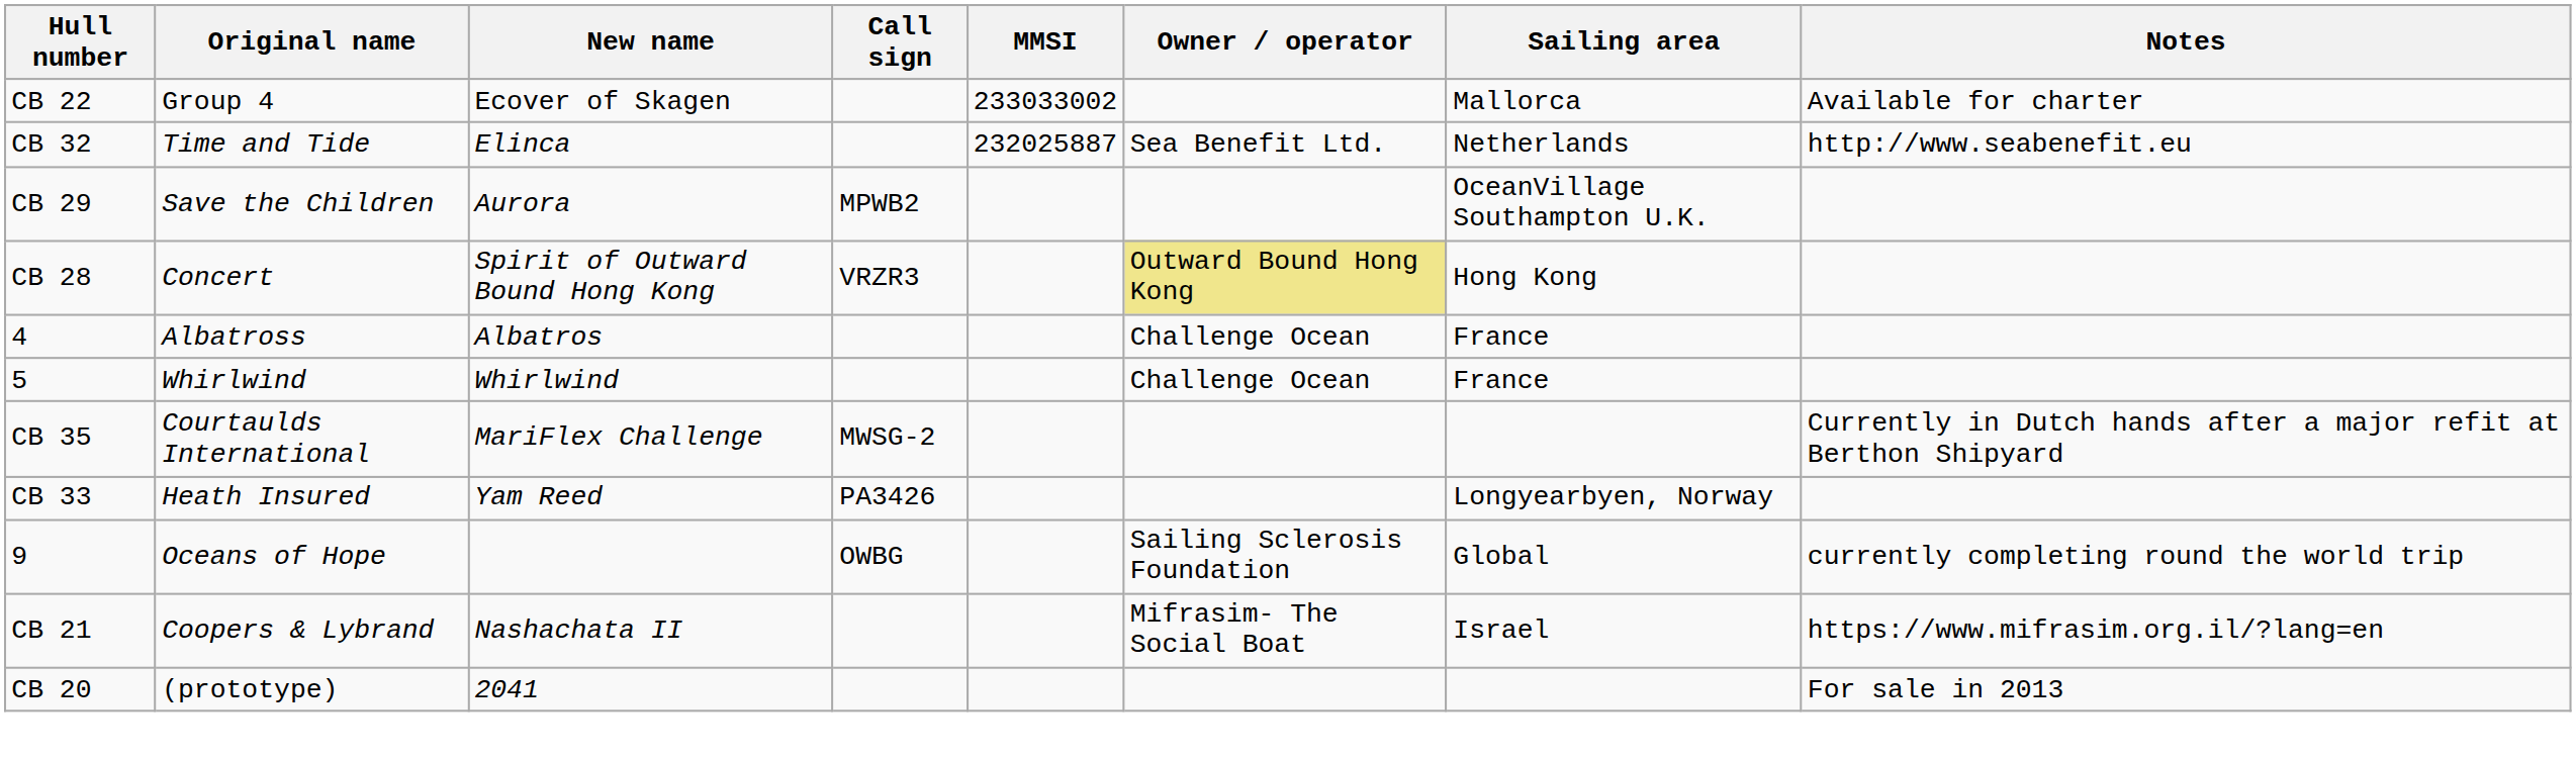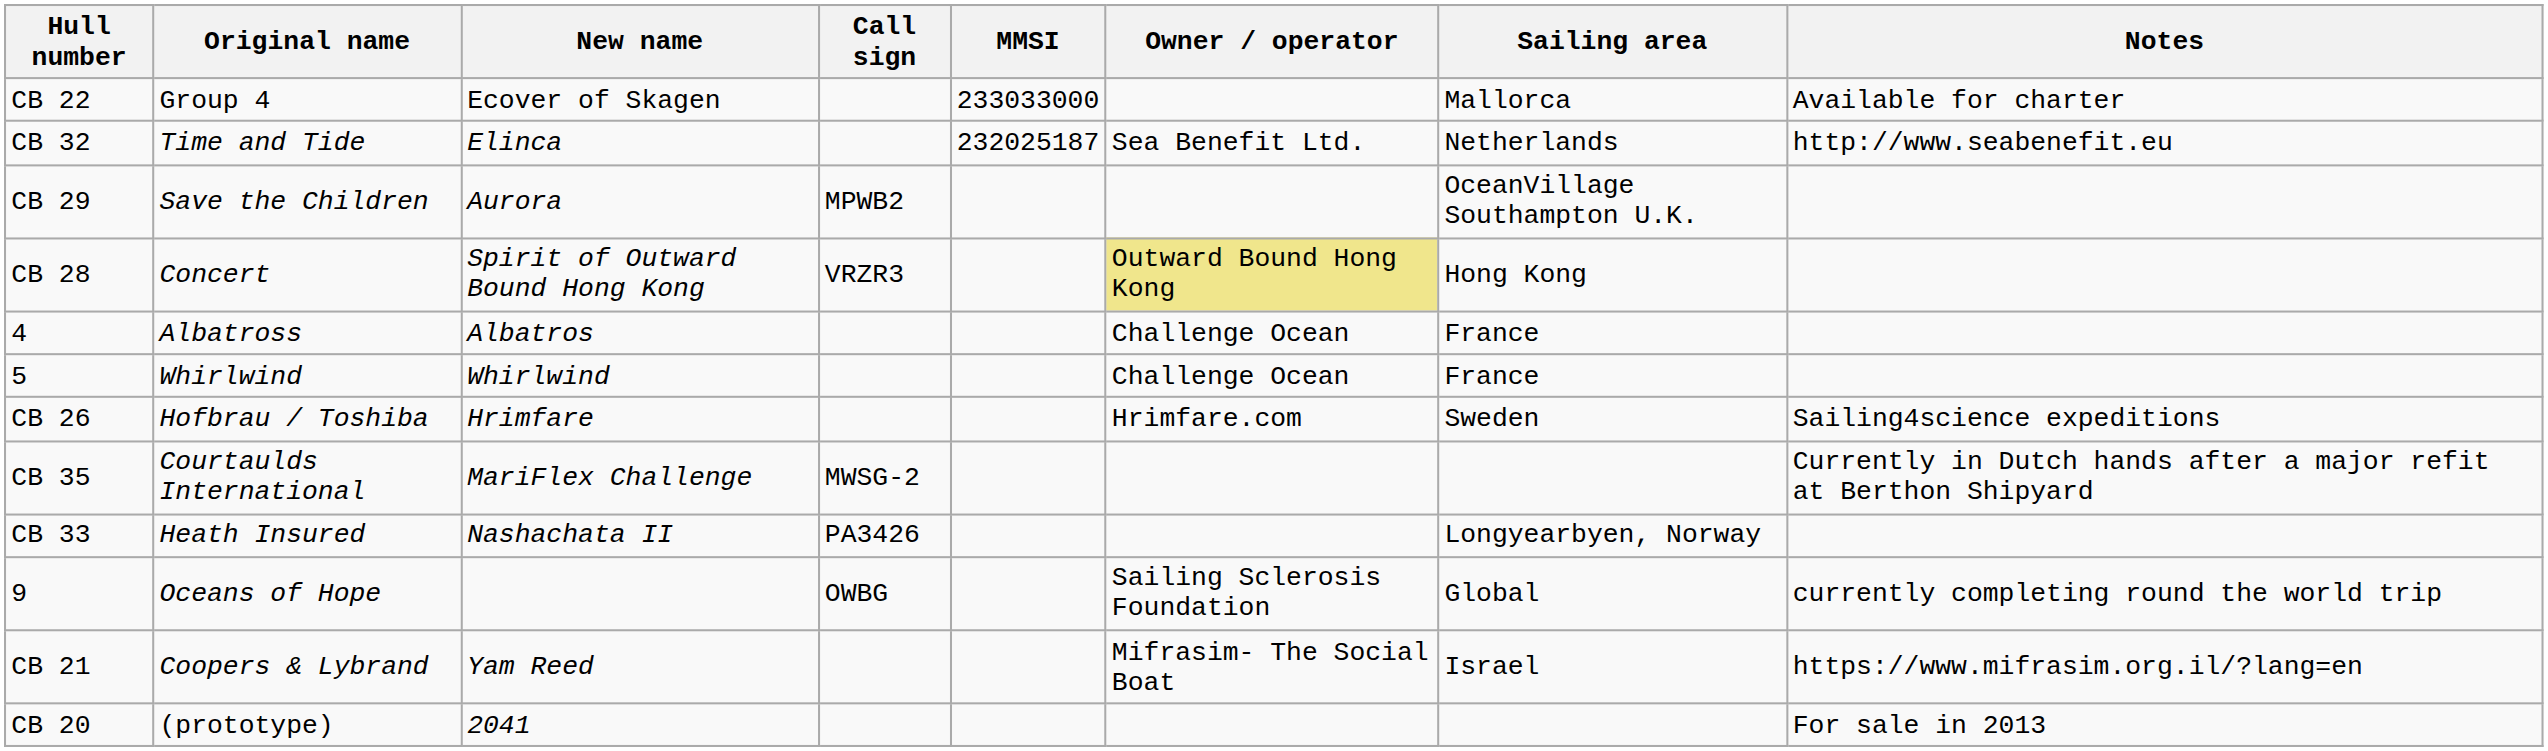 <table class="wikitable">
 <tr>
 <th>Hull number</th>
 <th>Original name</th>
 <th>New name</th>
 <th>Call sign</th>
 <th>MMSI</th>
 <th>Owner / operator</th>
 <th>Sailing area</th>
 <th>Notes</th>
 </tr>
 <tr>
 <td>CB 22</td>
 <td>Group 4</td>
 <td>Ecover of Skagen</td>
 <td></td>
-<td>233033002</td>
+<td>233033000</td>
 <td></td>
 <td>Mallorca</td>
 <td>Available for charter</td>
 </tr>
 <tr>
 <td>CB 32</td>
 <td><em>Time and Tide</em></td>
 <td><em>Elinca</em></td>
 <td></td>
-<td>232025887</td>
+<td>232025187</td>
 <td>Sea Benefit Ltd.</td>
 <td>Netherlands</td>
 <td>http://www.seabenefit.eu </td>
 </tr>
 <tr>
 <td>CB 29</td>
 <td><em>Save the Children</em></td>
 <td><em>Aurora</em></td>
 <td>MPWB2</td>
 <td> </td>
 <td></td>
 <td>OceanVillage Southampton U.K.</td>
 <td></td>
 </tr>
 <tr>
 <td>CB 28</td>
 <td><em>Concert</em></td>
 <td><em>Spirit of Outward Bound Hong Kong</em></td>
 <td>VRZR3</td>
 <td> </td>
 <td style="background: khaki;">Outward Bound Hong Kong</td>
 <td>Hong Kong</td>
 <td></td>
 </tr>
 <tr>
 <td>4</td>
 <td><em>Albatross</em></td>
 <td><em>Albatros</em></td>
 <td></td>
 <td> </td>
 <td>Challenge Ocean</td>
 <td>France</td>
 <td></td>
 </tr>
 <tr>
 <td>5</td>
 <td><em>Whirlwind</em></td>
 <td><em>Whirlwind</em></td>
 <td></td>
 <td> </td>
 <td>Challenge Ocean</td>
 <td>France</td>
 <td></td>
 </tr>
 <tr>
+<td>CB 26</td>
+<td><em>Hofbrau / Toshiba</em></td>
+<td><em>Hrimfare</em></td>
+<td></td>
+<td></td>
+<td>Hrimfare.com</td>
+<td>Sweden</td>
+<td>Sailing4science expeditions</td>
+</tr>
+<tr>
 <td>CB 35</td>
 <td><em>Courtaulds International</em></td>
 <td><em>MariFlex Challenge</em></td>
 <td>MWSG-2</td>
 <td> </td>
 <td></td>
 <td></td>
 <td>Currently in Dutch hands after a major refit at Berthon Shipyard </td>
 </tr>
 <tr>
 <td>CB 33</td>
 <td><em>Heath Insured</em></td>
-<td><em>Yam Reed</em></td>
+<td><em>Nashachata II</em></td>
 <td>PA3426</td>
 <td> </td>
 <td></td>
 <td>Longyearbyen, Norway</td>
 <td></td>
 </tr>
 <tr>
 <td>9</td>
 <td><em>Oceans of Hope</em></td>
 <td></td>
 <td>OWBG</td>
 <td> </td>
 <td>Sailing Sclerosis Foundation</td>
 <td>Global</td>
 <td>currently completing round the world trip </td>
 </tr>
 <tr>
 <td>CB 21</td>
 <td><em>Coopers & Lybrand</em></td>
-<td><em>Nashachata II</em></td>
+<td><em>Yam Reed</em></td>
 <td></td>
 <td></td>
 <td>Mifrasim- The Social Boat</td>
 <td>Israel</td>
 <td>https://www.mifrasim.org.il/?lang=en </td>
 </tr>
 <tr>
 <td>CB 20</td>
 <td>(prototype)</td>
 <td><em>2041</em></td>
 <td></td>
 <td></td>
 <td></td>
 <td></td>
 <td>For sale in 2013</td>
 </tr>
 </table>
